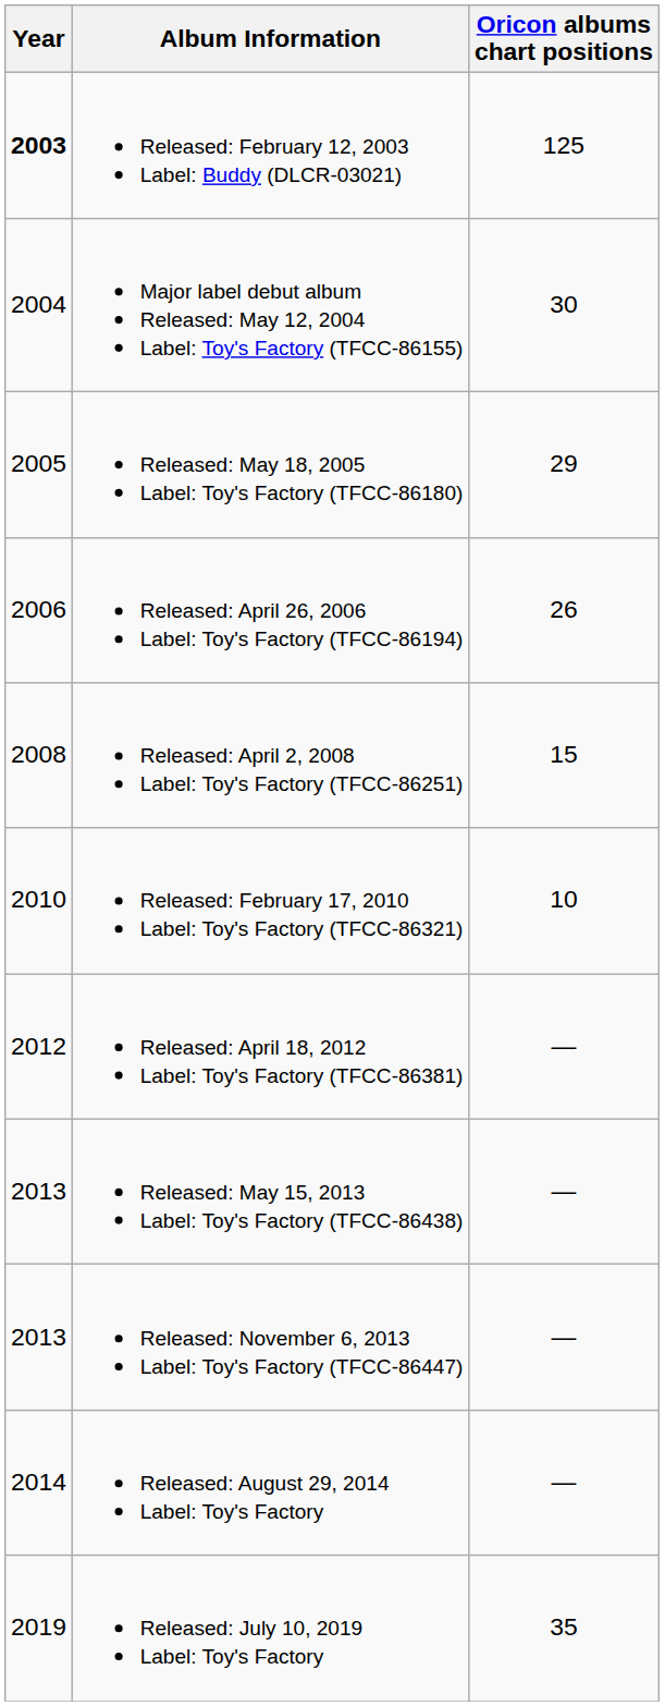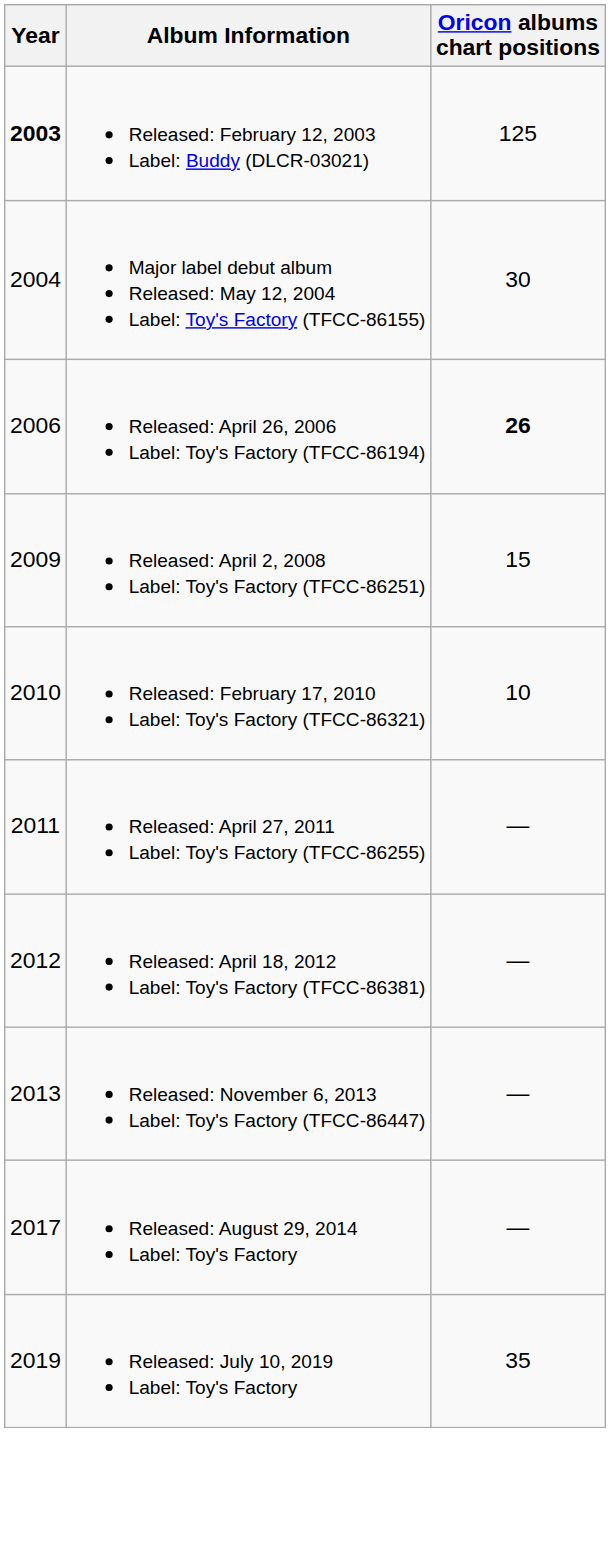 <table class="wikitable">
 <tr>
 <th rowspan="1">Year</th>
 <th rowspan="1">Album Information</th>
 <th colspan="1"><a href='#'>Oricon</a> albums<br>chart positions</th>
 </tr>
 <tr>
 <td align="center"><strong>2003</strong></td>
 <td><br><ul><li><small>Released: February 12, 2003</small></li><li><small>Label: <a href='#'>Buddy</a> (DLCR-03021)</small></li></ul></td>
 <td align="center">125</td>
 </tr>
 <tr>
 <td align="center">2004</td>
 <td><br><ul><li><small>Major label debut album</small></li><li><small>Released: May 12, 2004</small></li><li><small>Label: <a href='#'>Toy's Factory</a> (TFCC-86155)</small></li></ul></td>
 <td align="center">30</td>
 </tr>
 <tr>
-<td align="center">2005</td>
-<td><br><ul><li><small>Released: May 18, 2005</small></li><li><small>Label: Toy's Factory (TFCC-86180)</small></li></ul></td>
-<td align="center">29</td>
+<td align="center">2006</td>
+<td><br><ul><li><small>Released: April 26, 2006</small></li><li><small>Label: Toy's Factory (TFCC-86194)</small></li></ul></td>
+<td align="center"><strong>26</strong></td>
 </tr>
 <tr>
-<td align="center">2006</td>
-<td><br><ul><li><small>Released: April 26, 2006</small></li><li><small>Label: Toy's Factory (TFCC-86194)</small></li></ul></td>
-<td align="center">26</td>
-</tr>
-<tr>
-<td align="center">2008</td>
+<td align="center">2009</td>
 <td><br><ul><li><small>Released: April 2, 2008</small></li><li><small>Label: Toy's Factory (TFCC-86251)</small></li></ul></td>
 <td align="center">15</td>
 </tr>
 <tr>
 <td align="center">2010</td>
 <td><br><ul><li><small>Released: February 17, 2010</small></li><li><small>Label: Toy's Factory (TFCC-86321)</small></li></ul></td>
 <td align="center">10</td>
 </tr>
 <tr>
-<td align="center">2012</td>
-<td><br><ul><li><small>Released: April 18, 2012</small></li><li><small>Label: Toy's Factory (TFCC-86381)</small></li></ul></td>
+<td align="center">2011</td>
+<td><br><ul><li><small>Released: April 27, 2011</small></li><li><small>Label: Toy's Factory (TFCC-86255)</small></li></ul></td>
 <td align="center">—</td>
 </tr>
 <tr>
-<td align="center">2013</td>
-<td><br><ul><li><small>Released: May 15, 2013</small></li><li><small>Label: Toy's Factory (TFCC-86438)</small></li></ul></td>
+<td align="center">2012</td>
+<td><br><ul><li><small>Released: April 18, 2012</small></li><li><small>Label: Toy's Factory (TFCC-86381)</small></li></ul></td>
 <td align="center">—</td>
 </tr>
 <tr>
 <td align="center">2013</td>
 <td><br><ul><li><small>Released: November 6, 2013</small></li><li><small>Label: Toy's Factory (TFCC-86447)</small></li></ul></td>
 <td align="center">—</td>
 </tr>
 <tr>
-<td align="center">2014</td>
+<td align="center">2017</td>
 <td><br><ul><li><small>Released: August 29, 2014</small></li><li><small>Label: Toy's Factory</small></li></ul></td>
 <td align="center">—</td>
 </tr>
 <tr>
 <td align="center">2019</td>
 <td><br><ul><li><small>Released: July 10, 2019</small></li><li><small>Label: Toy's Factory</small></li></ul></td>
 <td align="center">35</td>
 </tr>
 </table>
